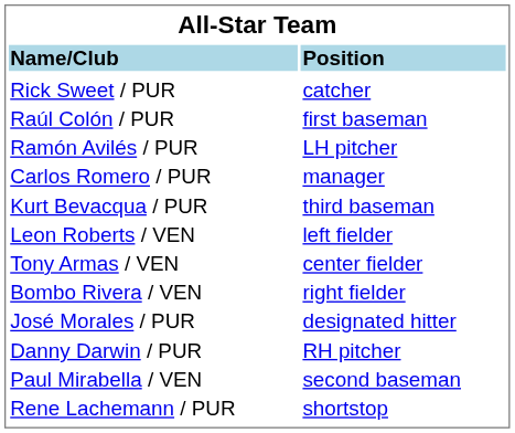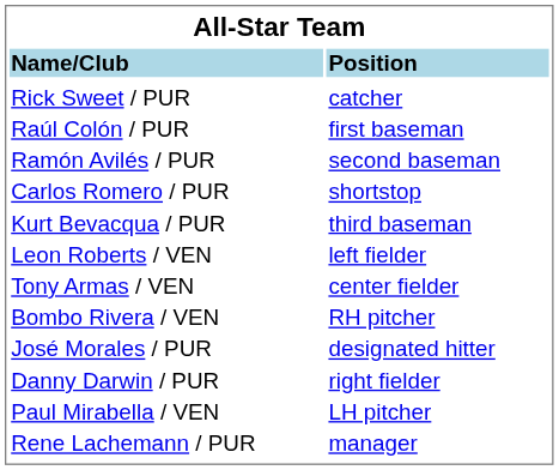 <table cellpadding="1" width="350px" style="font-size: 90%; border: 1px solid gray;">
 <tr align="center" style="font-size: larger;">
 <td colspan=6><strong>All-Star Team</strong></td>
 </tr>
 <tr style="background:lightblue;">
 <td><strong>Name/Club</strong></td>
 <td><strong>Position</strong></td>
 </tr>
 <tr align="center" style="vertical-align: middle;" style="background:lightblue;">
 </tr>
 <tr>
 <td><a href='#'>Rick Sweet</a> / PUR</td>
 <td><a href='#'>catcher</a></td>
 </tr>
 <tr>
 <td><a href='#'>Raúl Colón</a> / PUR</td>
 <td><a href='#'>first baseman</a></td>
 </tr>
 <tr>
 <td><a href='#'>Ramón Avilés</a> / PUR</td>
-<td><a href='#'>LH pitcher</a></td>
+<td><a href='#'>second baseman</a></td>
 </tr>
 <tr>
 <td><a href='#'>Carlos Romero</a> / PUR</td>
-<td><a href='#'>manager</a></td>
+<td><a href='#'>shortstop</a></td>
 </tr>
 <tr>
 <td><a href='#'>Kurt Bevacqua</a> / PUR</td>
 <td><a href='#'>third baseman</a></td>
 </tr>
 <tr>
 <td><a href='#'>Leon Roberts</a> / VEN</td>
 <td><a href='#'>left fielder</a></td>
 </tr>
 <tr>
 <td><a href='#'>Tony Armas</a> / VEN</td>
 <td><a href='#'>center fielder</a></td>
 </tr>
 <tr>
 <td><a href='#'>Bombo Rivera</a> / VEN</td>
-<td><a href='#'>right fielder</a></td>
+<td><a href='#'>RH pitcher</a></td>
 </tr>
 <tr>
 <td><a href='#'>José Morales</a> / PUR</td>
 <td><a href='#'>designated hitter</a></td>
 </tr>
 <tr>
 <td><a href='#'>Danny Darwin</a> / PUR</td>
-<td><a href='#'>RH pitcher</a></td>
+<td><a href='#'>right fielder</a></td>
 </tr>
 <tr>
 <td><a href='#'>Paul Mirabella</a> / VEN</td>
-<td><a href='#'>second baseman</a></td>
+<td><a href='#'>LH pitcher</a></td>
 </tr>
 <tr>
 <td><a href='#'>Rene Lachemann</a> / PUR</td>
-<td><a href='#'>shortstop</a></td>
+<td><a href='#'>manager</a></td>
 </tr>
 <tr>
 </tr>
 </table>
